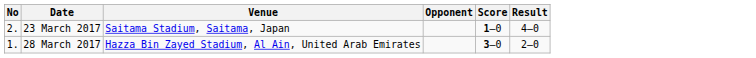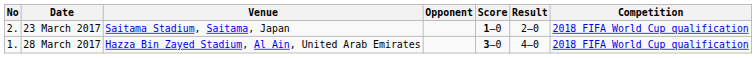 <table class="wikitable" style="font-size:100%;">
 <tr>
 <th>No</th>
 <th>Date</th>
 <th>Venue</th>
 <th>Opponent</th>
 <th>Score</th>
 <th>Result</th>
+<th>Competition</th>
 </tr>
 <tr>
 <td>2.</td>
 <td>23 March 2017</td>
 <td><a href='#'>Saitama Stadium</a>,  <a href='#'>Saitama</a>, Japan</td>
 <td></td>
 <td align=center><strong>1</strong>–0</td>
-<td align=center>4–0</td>
+<td align=center>2–0</td>
+<td><a href='#'>2018 FIFA World Cup qualification</a></td>
 </tr>
 <tr>
 <td>1.</td>
 <td>28 March 2017</td>
 <td><a href='#'>Hazza Bin Zayed Stadium</a>, <a href='#'>Al Ain</a>, United Arab Emirates</td>
 <td></td>
 <td align=center><strong>3</strong>–0</td>
-<td align=center>2–0</td>
+<td align=center>4–0</td>
+<td><a href='#'>2018 FIFA World Cup qualification</a></td>
 </tr>
 </table>
